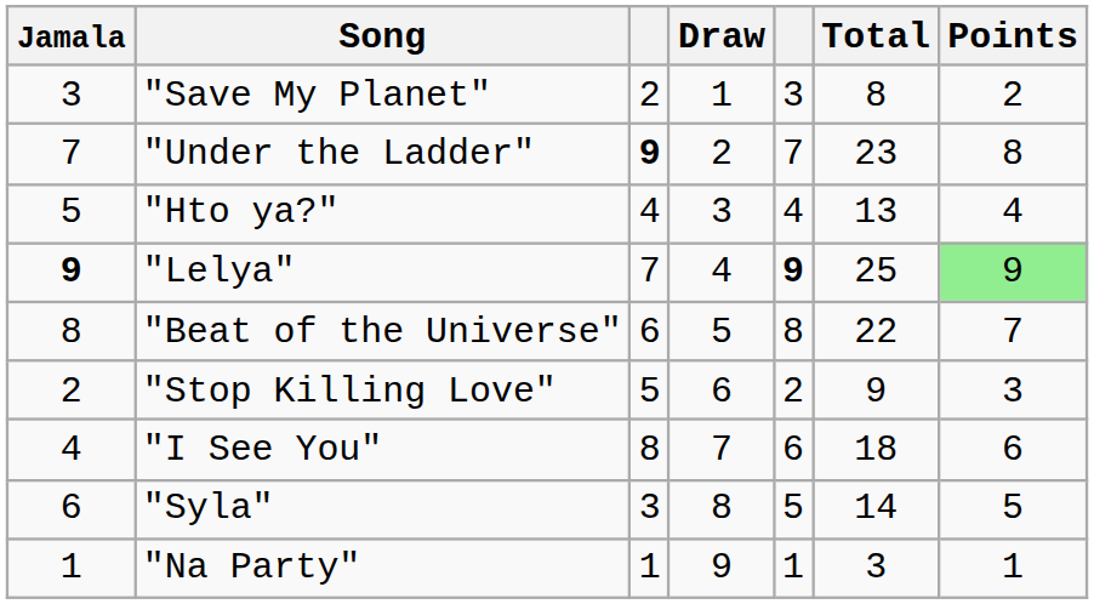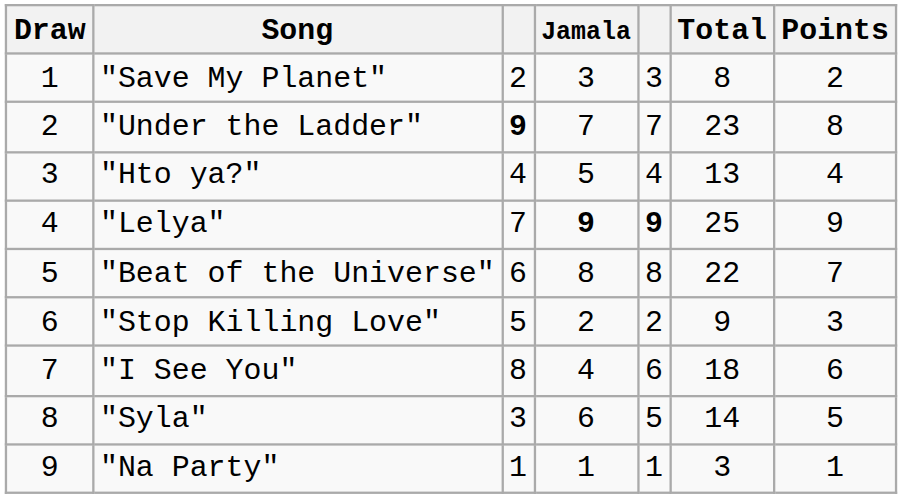 <table class="wikitable collapsible" style="float:right; margin:10px; text-align:center;">
 <tr>
-<th><small>Jamala</small></th>
+<th>Draw</th>
 <th>Song</th>
 <th><small></small></th>
-<th>Draw</th>
+<th><small>Jamala</small></th>
 <th><small></small></th>
 <th>Total</th>
 <th>Points</th>
 </tr>
 <tr>
-<td>3</td>
+<td>1</td>
 <td align="left">"Save My Planet"</td>
 <td>2</td>
-<td>1</td>
+<td>3</td>
 <td>3</td>
 <td>8</td>
 <td>2</td>
 </tr>
 <tr>
-<td>7</td>
+<td>2</td>
 <td align="left">"Under the Ladder"</td>
 <td><strong>9</strong></td>
-<td>2</td>
+<td>7</td>
 <td>7</td>
 <td>23</td>
 <td>8</td>
 </tr>
 <tr>
-<td>5</td>
+<td>3</td>
 <td align="left">"Hto ya?"</td>
 <td>4</td>
-<td>3</td>
+<td>5</td>
 <td>4</td>
 <td>13</td>
 <td>4</td>
 </tr>
 <tr>
-<td><strong>9</strong></td>
+<td>4</td>
 <td align="left">"Lelya"</td>
 <td>7</td>
-<td>4</td>
+<td><strong>9</strong></td>
 <td><strong>9</strong></td>
 <td>25</td>
-<td style="background: lightgreen;">9</td>
+<td>9</td>
 </tr>
 <tr>
-<td>8</td>
+<td>5</td>
 <td align="left">"Beat of the Universe"</td>
 <td>6</td>
-<td>5</td>
+<td>8</td>
 <td>8</td>
 <td>22</td>
 <td>7</td>
 </tr>
 <tr>
-<td>2</td>
+<td>6</td>
 <td align="left">"Stop Killing Love"</td>
 <td>5</td>
-<td>6</td>
+<td>2</td>
 <td>2</td>
 <td>9</td>
 <td>3</td>
 </tr>
 <tr>
-<td>4</td>
+<td>7</td>
 <td align="left">"I See You"</td>
 <td>8</td>
-<td>7</td>
+<td>4</td>
 <td>6</td>
 <td>18</td>
 <td>6</td>
 </tr>
 <tr>
-<td>6</td>
+<td>8</td>
 <td align="left">"Syla"</td>
 <td>3</td>
-<td>8</td>
+<td>6</td>
 <td>5</td>
 <td>14</td>
 <td>5</td>
 </tr>
 <tr>
-<td>1</td>
+<td>9</td>
 <td align="left">"Na Party"</td>
 <td>1</td>
-<td>9</td>
+<td>1</td>
 <td>1</td>
 <td>3</td>
 <td>1</td>
 </tr>
 </table>
